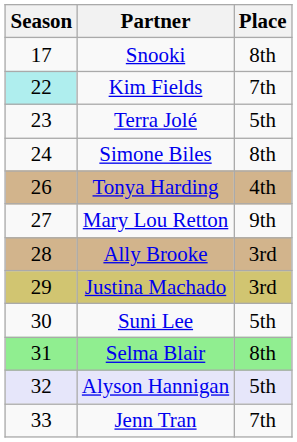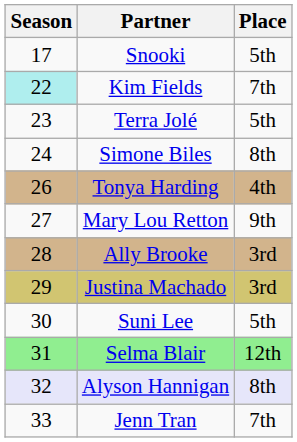 <table class="wikitable sortable" style="margin:auto; text-align:center;">
 <tr>
 <th>Season</th>
 <th>Partner</th>
 <th>Place</th>
 </tr>
 <tr>
 <td>17</td>
 <td><a href='#'>Snooki</a></td>
-<td>8th</td>
+<td>5th</td>
 </tr>
 <tr>
 <td style="background: paleturquoise;">22</td>
 <td><a href='#'>Kim Fields</a></td>
 <td>7th</td>
 </tr>
 <tr>
 <td>23</td>
 <td><a href='#'>Terra Jolé</a></td>
 <td>5th</td>
 </tr>
 <tr>
 <td>24</td>
 <td><a href='#'>Simone Biles</a></td>
 <td>8th</td>
 </tr>
 <tr bgcolor="tan">
 <td>26</td>
 <td><a href='#'>Tonya Harding</a></td>
 <td>4th</td>
 </tr>
 <tr>
 <td>27</td>
 <td><a href='#'>Mary Lou Retton</a></td>
 <td>9th</td>
 </tr>
 <tr bgcolor="tan">
 <td>28</td>
 <td><a href='#'>Ally Brooke</a></td>
 <td>3rd</td>
 </tr>
 <tr bgcolor= D1C571>
 <td>29</td>
 <td><a href='#'>Justina Machado</a></td>
 <td>3rd</td>
 </tr>
 <tr>
 <td>30</td>
 <td><a href='#'>Suni Lee</a></td>
 <td>5th</td>
 </tr>
 <tr bgcolor="lightgreen">
 <td>31</td>
 <td><a href='#'>Selma Blair</a></td>
-<td>8th</td>
+<td>12th</td>
 </tr>
 <tr bgcolor= E6E6FA>
 <td>32</td>
 <td><a href='#'>Alyson Hannigan</a></td>
-<td>5th</td>
+<td>8th</td>
 </tr>
 <tr>
 <td>33</td>
 <td><a href='#'>Jenn Tran</a></td>
 <td>7th</td>
 </tr>
 </table>
